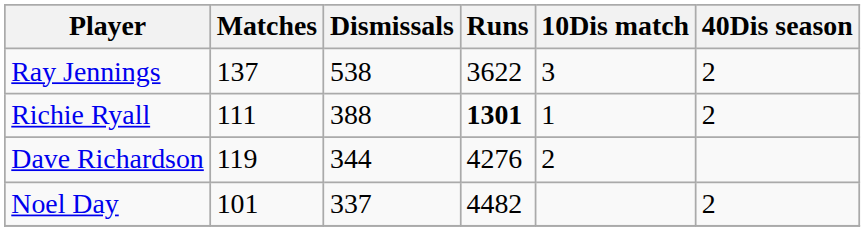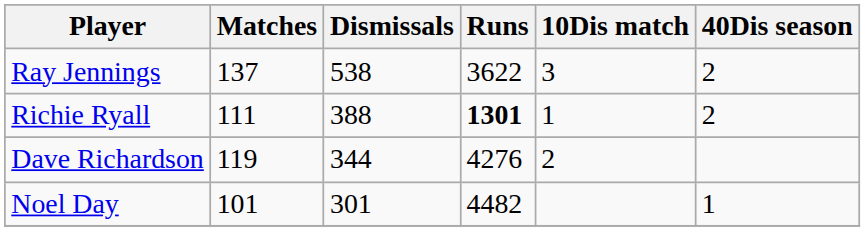 <table class="wikitable">
 <tr>
 <th>Player</th>
 <th>Matches</th>
 <th>Dismissals</th>
 <th>Runs</th>
 <th>10Dis match</th>
 <th>40Dis season</th>
 </tr>
 <tr>
 <td><a href='#'>Ray Jennings</a></td>
 <td>137</td>
 <td>538</td>
 <td>3622</td>
 <td>3</td>
 <td>2</td>
 </tr>
 <tr>
 <td><a href='#'>Richie Ryall</a></td>
 <td>111</td>
 <td>388</td>
 <td><strong>1301</strong></td>
 <td>1</td>
 <td>2</td>
 </tr>
 <tr>
 <td><a href='#'>Dave Richardson</a></td>
 <td>119</td>
 <td>344</td>
 <td>4276</td>
 <td>2</td>
 <td></td>
 </tr>
 <tr>
 <td><a href='#'>Noel Day</a></td>
 <td>101</td>
-<td>337</td>
+<td>301</td>
 <td>4482</td>
 <td></td>
-<td>2</td>
+<td>1</td>
 </tr>
 <tr>
 </tr>
 </table>
